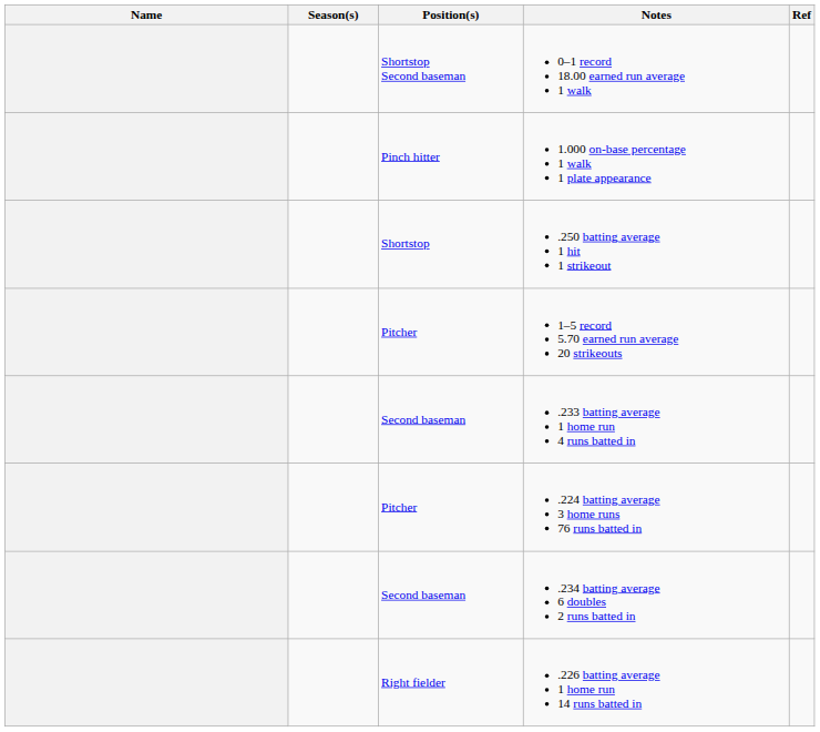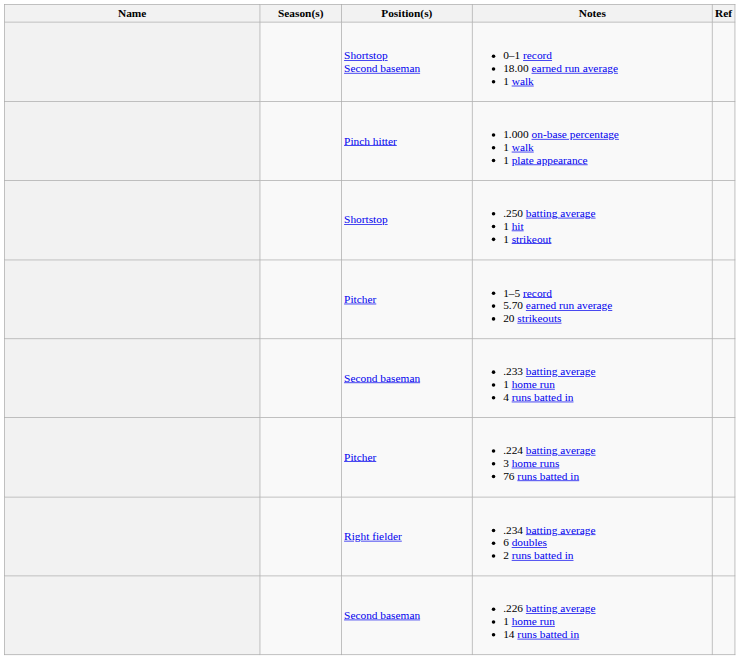 <table class="wikitable sortable plainrowheaders" width="65%">
 <tr>
 <th scope="col" width="35%">Name</th>
 <th scope="col">Season(s)</th>
 <th scope="col">Position(s)</th>
 <th scope="col" class="unsortable">Notes</th>
 <th scope="col" class="unsortable" width="2%">Ref</th>
 </tr>
 <tr>
 <th scope="row"></th>
 <td></td>
 <td><a href='#'>Shortstop</a><br><a href='#'>Second baseman</a></td>
 <td><br><ul><li>0–1 <a href='#'>record</a></li><li>18.00 <a href='#'>earned run average</a></li><li>1 <a href='#'>walk</a></li></ul></td>
 <td></td>
 </tr>
 <tr>
 <th scope="row"></th>
 <td></td>
 <td><a href='#'>Pinch hitter</a></td>
 <td><br><ul><li>1.000 <a href='#'>on-base percentage</a></li><li>1 <a href='#'>walk</a></li><li>1 <a href='#'>plate appearance</a></li></ul></td>
 <td></td>
 </tr>
 <tr>
 <th scope="row"></th>
 <td></td>
 <td><a href='#'>Shortstop</a></td>
 <td><br><ul><li>.250 <a href='#'>batting average</a></li><li>1 <a href='#'>hit</a></li><li>1 <a href='#'>strikeout</a></li></ul></td>
 <td></td>
 </tr>
 <tr>
 <th scope="row"></th>
 <td></td>
 <td><a href='#'>Pitcher</a></td>
 <td><br><ul><li>1–5 <a href='#'>record</a></li><li>5.70 <a href='#'>earned run average</a></li><li>20 <a href='#'>strikeouts</a></li></ul></td>
 <td></td>
 </tr>
 <tr>
 <th scope="row"></th>
 <td></td>
 <td><a href='#'>Second baseman</a></td>
 <td><br><ul><li>.233 <a href='#'>batting average</a></li><li>1 <a href='#'>home run</a></li><li>4 <a href='#'>runs batted in</a></li></ul></td>
 <td></td>
 </tr>
 <tr>
 <th scope="row"></th>
 <td></td>
 <td><a href='#'>Pitcher</a></td>
 <td><br><ul><li>.224 <a href='#'>batting average</a></li><li>3 <a href='#'>home runs</a></li><li>76 <a href='#'>runs batted in</a></li></ul></td>
 <td></td>
 </tr>
 <tr>
 <th scope="row"></th>
 <td></td>
-<td><a href='#'>Second baseman</a></td>
+<td><a href='#'>Right fielder</a></td>
 <td><br><ul><li>.234 <a href='#'>batting average</a></li><li>6 <a href='#'>doubles</a></li><li>2 <a href='#'>runs batted in</a></li></ul></td>
 <td></td>
 </tr>
 <tr>
 <th scope="row"></th>
 <td></td>
-<td><a href='#'>Right fielder</a></td>
+<td><a href='#'>Second baseman</a></td>
 <td><br><ul><li>.226 <a href='#'>batting average</a></li><li>1 <a href='#'>home run</a></li><li>14 <a href='#'>runs batted in</a></li></ul></td>
 <td><br></td>
 </tr>
 </table>
